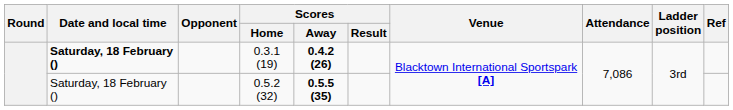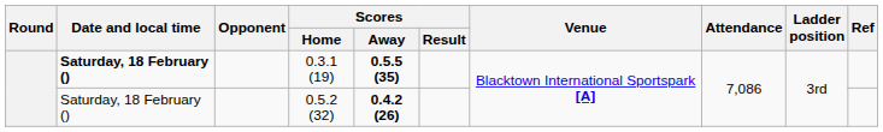 <table class="wikitable plainrowheaders" style="font-size:90%; width:100%; text-align:center;">
 <tr>
 <th scope="col" rowspan=2>Round</th>
 <th scope="col" rowspan=2>Date and local time</th>
 <th scope="col" rowspan=2>Opponent</th>
 <th scope="col" colspan=3>Scores</th>
 <th scope="col" rowspan=2>Venue</th>
 <th scope="col" rowspan=2>Attendance</th>
 <th scope="col" rowspan=2>Ladder<br>position</th>
 <th scope="col" rowspan=2>Ref</th>
 </tr>
 <tr>
 <th scope="col">Home</th>
 <th scope="col">Away</th>
 <th scope="col">Result</th>
 </tr>
 <tr>
 <th scope="row" rowspan=2></th>
 <td align=left><strong>Saturday, 18 February ()</strong></td>
 <td align=left></td>
 <td>0.3.1 (19)</td>
-<td><strong>0.4.2 (26)</strong></td>
+<td><strong>0.5.5 (35)</strong></td>
 <td></td>
 <td rowspan=2><a href='#'>Blacktown International Sportspark</a> <a href='#'><strong>[A]</strong></a></td>
 <td rowspan=2>7,086</td>
 <td rowspan=2>3rd</td>
 <td></td>
 </tr>
 <tr>
 <td align=left>Saturday, 18 February ()</td>
 <td align=left></td>
 <td>0.5.2 (32)</td>
-<td><strong>0.5.5 (35)</strong></td>
+<td><strong>0.4.2 (26)</strong></td>
 <td></td>
 <td></td>
 </tr>
 </table>
